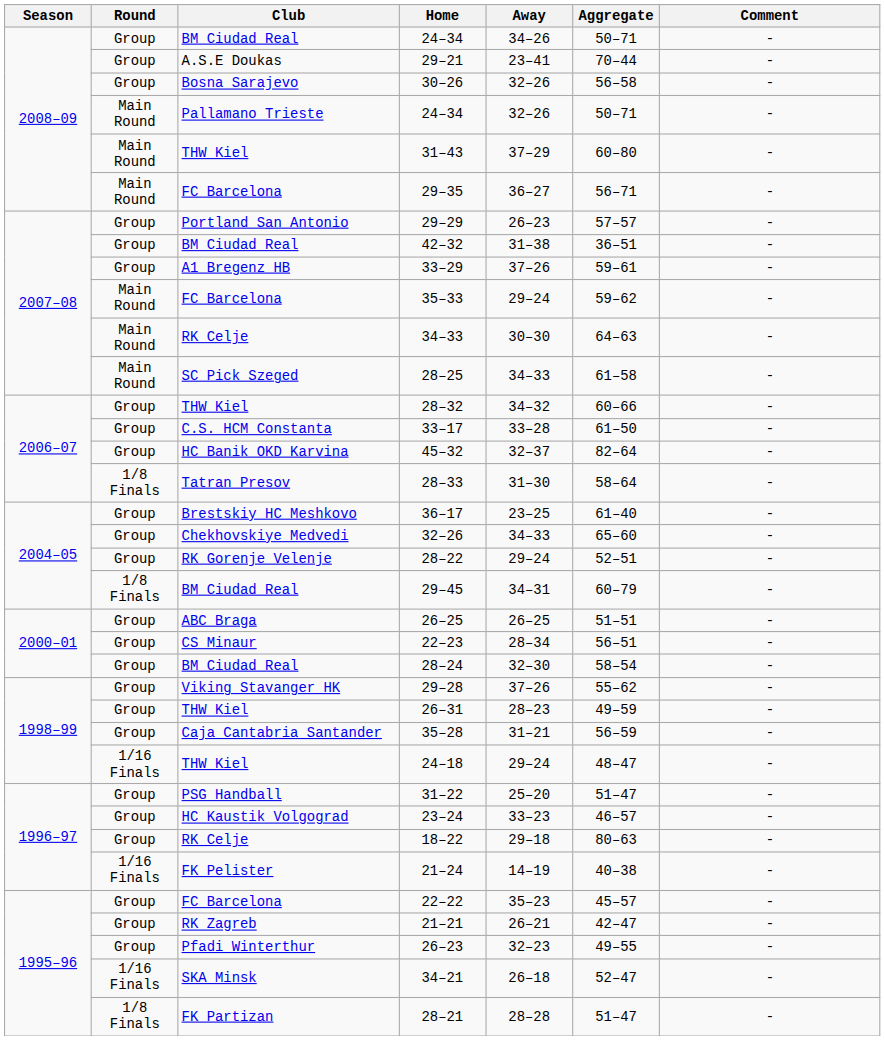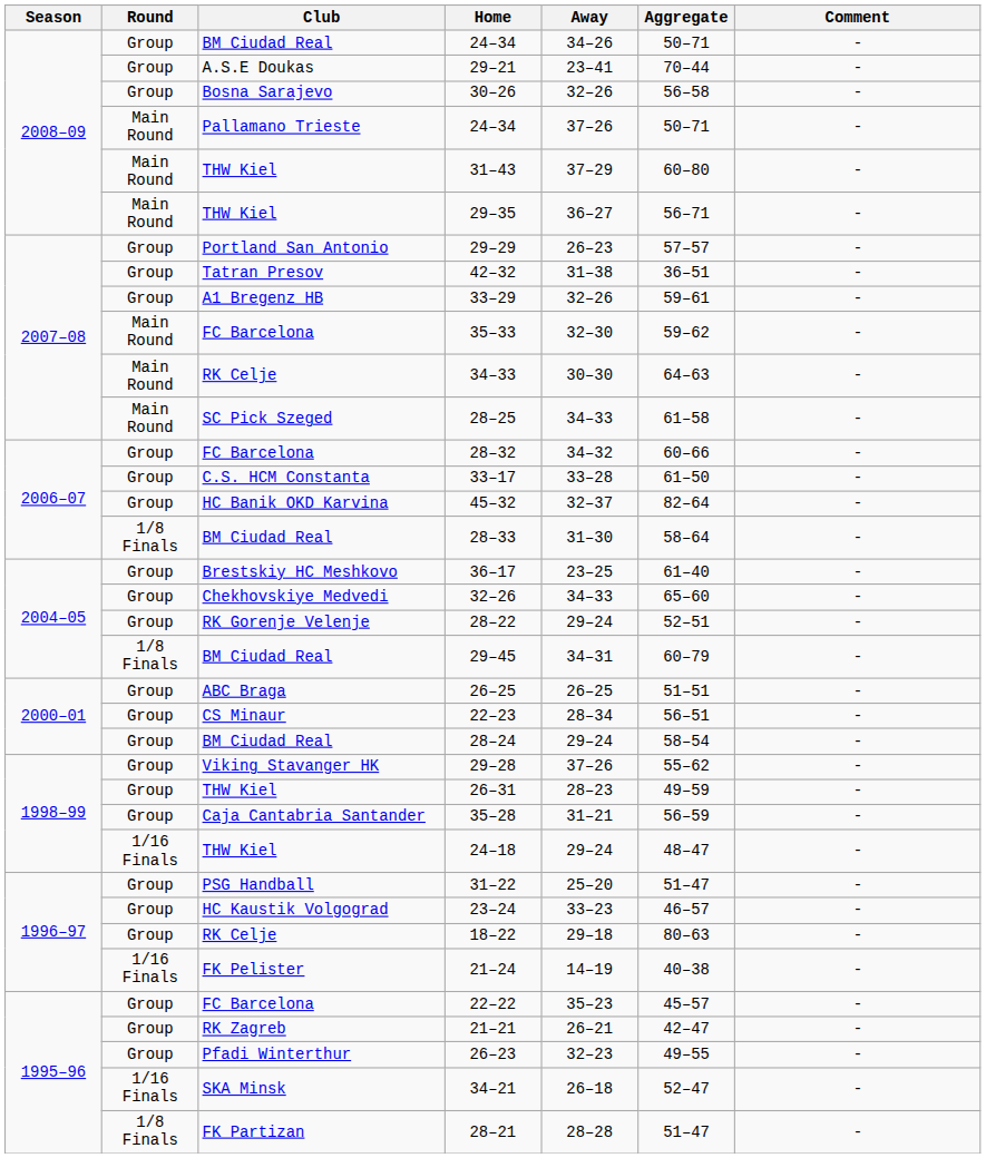 <table class="wikitable" style="text-align:center;">
 <tr>
 <th width=75px>Season</th>
 <th width=75px>Round</th>
 <th width=200px>Club</th>
 <th width=75px>Home</th>
 <th width=75px>Away</th>
 <th width=75px>Aggregate</th>
 <th width=200px>Comment</th>
 </tr>
 <tr>
 <td rowspan="6"><a href='#'>2008–09</a></td>
 <td>Group</td>
 <td align=left> <a href='#'>BM Ciudad Real</a></td>
 <td>24–34</td>
 <td>34–26</td>
 <td>50–71</td>
 <td>-</td>
 </tr>
 <tr>
 <td>Group</td>
 <td align=left> A.S.E Doukas</td>
 <td>29–21</td>
 <td>23–41</td>
 <td>70–44</td>
 <td>-</td>
 </tr>
 <tr>
 <td>Group</td>
 <td align=left> <a href='#'>Bosna Sarajevo</a></td>
 <td>30–26</td>
 <td>32–26</td>
 <td>56–58</td>
 <td>-</td>
 </tr>
 <tr>
 <td>Main Round</td>
 <td align=left> <a href='#'>Pallamano Trieste</a></td>
 <td>24–34</td>
-<td>32–26</td>
+<td>37–26</td>
 <td>50–71</td>
 <td>-</td>
 </tr>
 <tr>
 <td>Main Round</td>
 <td align=left> <a href='#'>THW Kiel</a></td>
 <td>31–43</td>
 <td>37–29</td>
 <td>60–80</td>
 <td>-</td>
 </tr>
 <tr>
 <td>Main Round</td>
-<td align=left>  <a href='#'>FC Barcelona</a></td>
+<td align=left> <a href='#'>THW Kiel</a></td>
 <td>29–35</td>
 <td>36–27</td>
 <td>56–71</td>
 <td>-</td>
 </tr>
 <tr>
 <td rowspan="6"><a href='#'>2007–08</a></td>
 <td>Group</td>
 <td align=left> <a href='#'>Portland San Antonio</a></td>
 <td>29–29</td>
 <td>26–23</td>
 <td>57–57</td>
 <td>-</td>
 </tr>
 <tr>
 <td>Group</td>
-<td align=left> <a href='#'>BM Ciudad Real</a></td>
+<td align=left> <a href='#'>Tatran Presov</a></td>
 <td>42–32</td>
 <td>31–38</td>
 <td>36–51</td>
 <td>-</td>
 </tr>
 <tr>
 <td>Group</td>
 <td align=left> <a href='#'>A1 Bregenz HB</a></td>
 <td>33–29</td>
-<td>37–26</td>
+<td>32–26</td>
 <td>59–61</td>
 <td>-</td>
 </tr>
 <tr>
 <td>Main Round</td>
 <td align=left> <a href='#'>FC Barcelona</a></td>
 <td>35–33</td>
-<td>29–24</td>
+<td>32–30</td>
 <td>59–62</td>
 <td>-</td>
 </tr>
 <tr>
 <td>Main Round</td>
 <td align=left> <a href='#'>RK Celje</a></td>
 <td>34–33</td>
 <td>30–30</td>
 <td>64–63</td>
 <td>-</td>
 </tr>
 <tr>
 <td>Main Round</td>
 <td align=left> <a href='#'>SC Pick Szeged</a></td>
 <td>28–25</td>
 <td>34–33</td>
 <td>61–58</td>
 <td>-</td>
 </tr>
 <tr>
 <td rowspan="4"><a href='#'>2006–07</a></td>
 <td>Group</td>
-<td align=left> <a href='#'>THW Kiel</a></td>
+<td align=left>  <a href='#'>FC Barcelona</a></td>
 <td>28–32</td>
 <td>34–32</td>
 <td>60–66</td>
 <td>-</td>
 </tr>
 <tr>
 <td>Group</td>
 <td align=left> <a href='#'>C.S. HCM Constanta</a></td>
 <td>33–17</td>
 <td>33–28</td>
 <td>61–50</td>
 <td>-</td>
 </tr>
 <tr>
 <td>Group</td>
 <td align=left> <a href='#'>HC Banik OKD Karvina</a></td>
 <td>45–32</td>
 <td>32–37</td>
 <td>82–64</td>
 <td>-</td>
 </tr>
 <tr>
 <td>1/8 Finals</td>
-<td align=left> <a href='#'>Tatran Presov</a></td>
+<td align=left> <a href='#'>BM Ciudad Real</a></td>
 <td>28–33</td>
 <td>31–30</td>
 <td>58–64</td>
 <td>-</td>
 </tr>
 <tr>
 <td rowspan="4"><a href='#'>2004–05</a></td>
 <td>Group</td>
 <td align=left> <a href='#'>Brestskiy HC Meshkovo</a></td>
 <td>36–17</td>
 <td>23–25</td>
 <td>61–40</td>
 <td>-</td>
 </tr>
 <tr>
 <td>Group</td>
 <td align=left> <a href='#'>Chekhovskiye Medvedi</a></td>
 <td>32–26</td>
 <td>34–33</td>
 <td>65–60</td>
 <td>-</td>
 </tr>
 <tr>
 <td>Group</td>
 <td align=left> <a href='#'>RK Gorenje Velenje</a></td>
 <td>28–22</td>
 <td>29–24</td>
 <td>52–51</td>
 <td>-</td>
 </tr>
 <tr>
 <td>1/8 Finals</td>
 <td align=left> <a href='#'>BM Ciudad Real</a></td>
 <td>29–45</td>
 <td>34–31</td>
 <td>60–79</td>
 <td>-</td>
 </tr>
 <tr>
 <td rowspan="3"><a href='#'>2000–01</a></td>
 <td>Group</td>
 <td align=left> <a href='#'>ABC Braga</a></td>
 <td>26–25</td>
 <td>26–25</td>
 <td>51–51</td>
 <td>-</td>
 </tr>
 <tr>
 <td>Group</td>
 <td align=left> <a href='#'>CS Minaur</a></td>
 <td>22–23</td>
 <td>28–34</td>
 <td>56–51</td>
 <td>-</td>
 </tr>
 <tr>
 <td>Group</td>
 <td align=left> <a href='#'>BM Ciudad Real</a></td>
 <td>28–24</td>
-<td>32–30</td>
+<td>29–24</td>
 <td>58–54</td>
 <td>-</td>
 </tr>
 <tr>
 <td rowspan="4"><a href='#'>1998–99</a></td>
 <td>Group</td>
 <td align=left> <a href='#'>Viking Stavanger HK</a></td>
 <td>29–28</td>
 <td>37–26</td>
 <td>55–62</td>
 <td>-</td>
 </tr>
 <tr>
 <td>Group</td>
 <td align=left> <a href='#'>THW Kiel</a></td>
 <td>26–31</td>
 <td>28–23</td>
 <td>49–59</td>
 <td>-</td>
 </tr>
 <tr>
 <td>Group</td>
 <td align=left> <a href='#'>Caja Cantabria Santander</a></td>
 <td>35–28</td>
 <td>31–21</td>
 <td>56–59</td>
 <td>-</td>
 </tr>
 <tr>
 <td>1/16 Finals</td>
 <td align=left> <a href='#'>THW Kiel</a></td>
 <td>24–18</td>
 <td>29–24</td>
 <td>48–47</td>
 <td>-</td>
 </tr>
 <tr>
 <td rowspan="4"><a href='#'>1996–97</a></td>
 <td>Group</td>
 <td align=left> <a href='#'>PSG Handball</a></td>
 <td>31–22</td>
 <td>25–20</td>
 <td>51–47</td>
 <td>-</td>
 </tr>
 <tr>
 <td>Group</td>
 <td align=left> <a href='#'>HC Kaustik Volgograd</a></td>
 <td>23–24</td>
 <td>33–23</td>
 <td>46–57</td>
 <td>-</td>
 </tr>
 <tr>
 <td>Group</td>
 <td align=left> <a href='#'>RK Celje</a></td>
 <td>18–22</td>
 <td>29–18</td>
 <td>80–63</td>
 <td>-</td>
 </tr>
 <tr>
 <td>1/16 Finals</td>
 <td align=left> <a href='#'>FK Pelister</a></td>
 <td>21–24</td>
 <td>14–19</td>
 <td>40–38</td>
 <td>-</td>
 </tr>
 <tr>
 <td rowspan="5"><a href='#'>1995–96</a></td>
 <td>Group</td>
 <td align=left> <a href='#'>FC Barcelona</a></td>
 <td>22–22</td>
 <td>35–23</td>
 <td>45–57</td>
 <td>-</td>
 </tr>
 <tr>
 <td>Group</td>
 <td align=left> <a href='#'>RK Zagreb</a></td>
 <td>21–21</td>
 <td>26–21</td>
 <td>42–47</td>
 <td>-</td>
 </tr>
 <tr>
 <td>Group</td>
 <td align=left> <a href='#'>Pfadi Winterthur</a></td>
 <td>26–23</td>
 <td>32–23</td>
 <td>49–55</td>
 <td>-</td>
 </tr>
 <tr>
 <td>1/16 Finals</td>
 <td align=left> <a href='#'>SKA Minsk</a></td>
 <td>34–21</td>
 <td>26–18</td>
 <td>52–47</td>
 <td>-</td>
 </tr>
 <tr>
 <td>1/8 Finals</td>
 <td align=left> <a href='#'>FK Partizan</a></td>
 <td>28–21</td>
 <td>28–28</td>
 <td>51–47</td>
 <td>-</td>
 </tr>
 </table>
